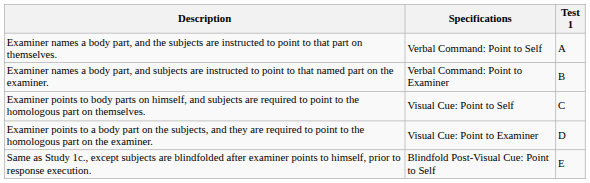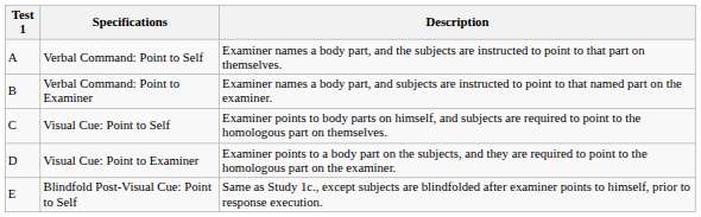 <table class="wikitable">
 <tr>
+<th>Test 1</th>
+<th>Specifications</th>
 <th>Description</th>
-<th>Specifications</th>
-<th>Test 1</th>
 </tr>
 <tr>
+<td>A</td>
+<td>Verbal Command: Point to Self</td>
 <td>Examiner names a body part, and the subjects are instructed to point to that part on themselves.</td>
-<td>Verbal Command: Point to Self</td>
-<td>A</td>
 </tr>
 <tr>
+<td>B</td>
+<td>Verbal Command: Point to Examiner</td>
 <td>Examiner names a body part, and subjects are instructed to point to that named part on the examiner.</td>
-<td>Verbal Command: Point to Examiner</td>
-<td>B</td>
 </tr>
 <tr>
+<td>C</td>
+<td>Visual Cue: Point to Self</td>
 <td>Examiner points to body parts on himself, and subjects are required to point to the homologous part on themselves.</td>
-<td>Visual Cue: Point to Self</td>
-<td>C</td>
 </tr>
 <tr>
+<td>D</td>
+<td>Visual Cue: Point to Examiner</td>
 <td>Examiner points to a body part on the subjects, and they are required to point to the homologous part on the examiner.</td>
-<td>Visual Cue: Point to Examiner</td>
-<td>D</td>
 </tr>
 <tr>
+<td>E</td>
+<td>Blindfold Post-Visual Cue: Point to Self</td>
 <td>Same as Study 1c., except subjects are blindfolded after examiner points to himself, prior to response execution.</td>
-<td>Blindfold Post-Visual Cue: Point to Self</td>
-<td>E</td>
 </tr>
 </table>
